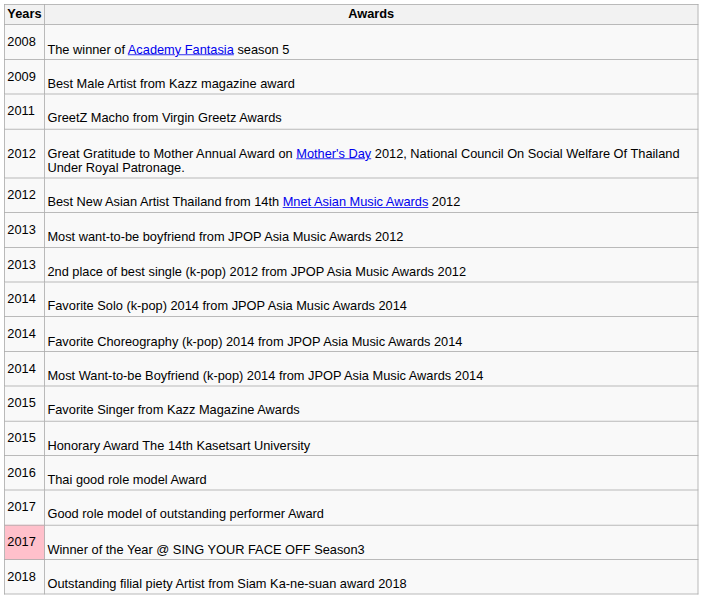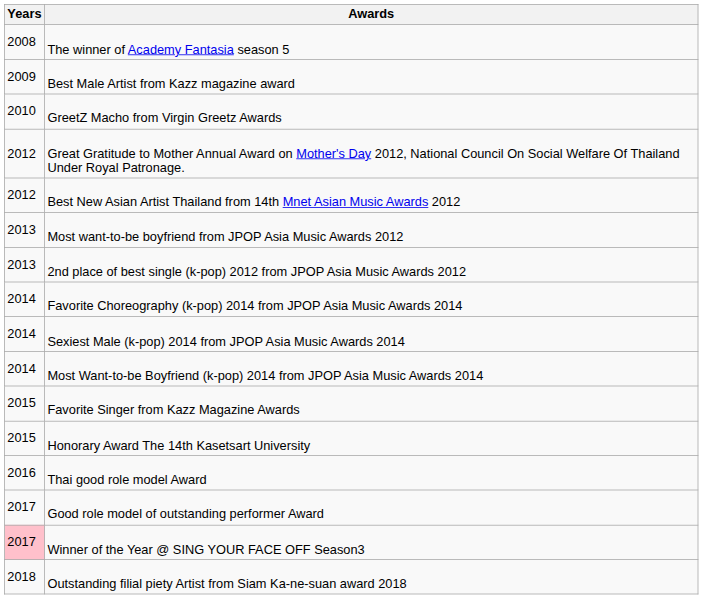 <table class="wikitable">
 <tr>
 <th>Years</th>
 <th>Awards</th>
 </tr>
 <tr>
 <td>2008</td>
 <td><br>The winner of <a href='#'>Academy Fantasia</a> season 5</td>
 </tr>
 <tr>
 <td>2009</td>
 <td><br>Best Male Artist from Kazz magazine award</td>
 </tr>
 <tr>
-<td>2011</td>
+<td>2010</td>
 <td><br>GreetZ Macho from Virgin Greetz Awards</td>
 </tr>
 <tr>
 <td>2012</td>
 <td><br>Great Gratitude to Mother Annual Award on <a href='#'>Mother's Day</a> 2012, National Council On Social Welfare Of Thailand Under Royal Patronage.</td>
 </tr>
 <tr>
 <td>2012</td>
 <td><br>Best New Asian Artist Thailand from 14th <a href='#'>Mnet Asian Music Awards</a> 2012</td>
 </tr>
 <tr>
 <td>2013</td>
 <td><br>Most want-to-be boyfriend from JPOP Asia Music Awards 2012</td>
 </tr>
 <tr>
 <td>2013</td>
 <td><br>2nd place of best single (k-pop) 2012 from JPOP Asia Music Awards 2012</td>
 </tr>
 <tr>
 <td>2014</td>
-<td><br>Favorite Solo (k-pop) 2014 from JPOP Asia Music Awards 2014</td>
+<td><br>Favorite Choreography (k-pop) 2014 from JPOP Asia Music Awards 2014</td>
 </tr>
 <tr>
 <td>2014</td>
-<td><br>Favorite Choreography (k-pop) 2014 from JPOP Asia Music Awards 2014</td>
+<td><br>Sexiest Male (k-pop) 2014 from JPOP Asia Music Awards 2014</td>
 </tr>
 <tr>
 <td>2014</td>
 <td><br>Most Want-to-be Boyfriend (k-pop) 2014 from JPOP Asia Music Awards 2014</td>
 </tr>
 <tr>
 <td>2015</td>
 <td><br>Favorite Singer from Kazz Magazine Awards</td>
 </tr>
 <tr>
 <td>2015</td>
 <td><br>Honorary Award The 14th Kasetsart University</td>
 </tr>
 <tr>
 <td>2016</td>
 <td><br>Thai good role model Award</td>
 </tr>
 <tr>
 <td>2017</td>
 <td><br>Good role model of outstanding performer Award</td>
 </tr>
 <tr>
 <td style="background: pink;">2017</td>
 <td><br>Winner of the Year @ SING YOUR FACE OFF Season3</td>
 </tr>
 <tr>
 <td>2018</td>
 <td><br>Outstanding filial piety Artist from Siam Ka-ne-suan award 2018</td>
 </tr>
 </table>
